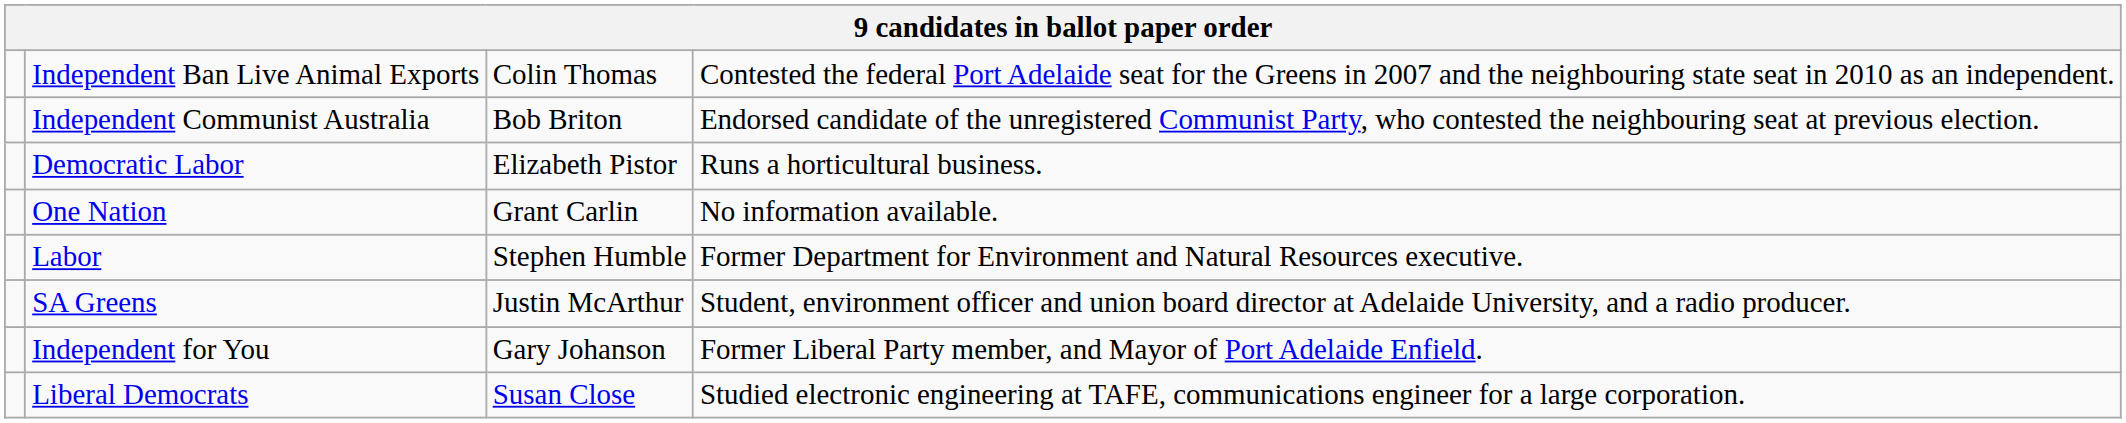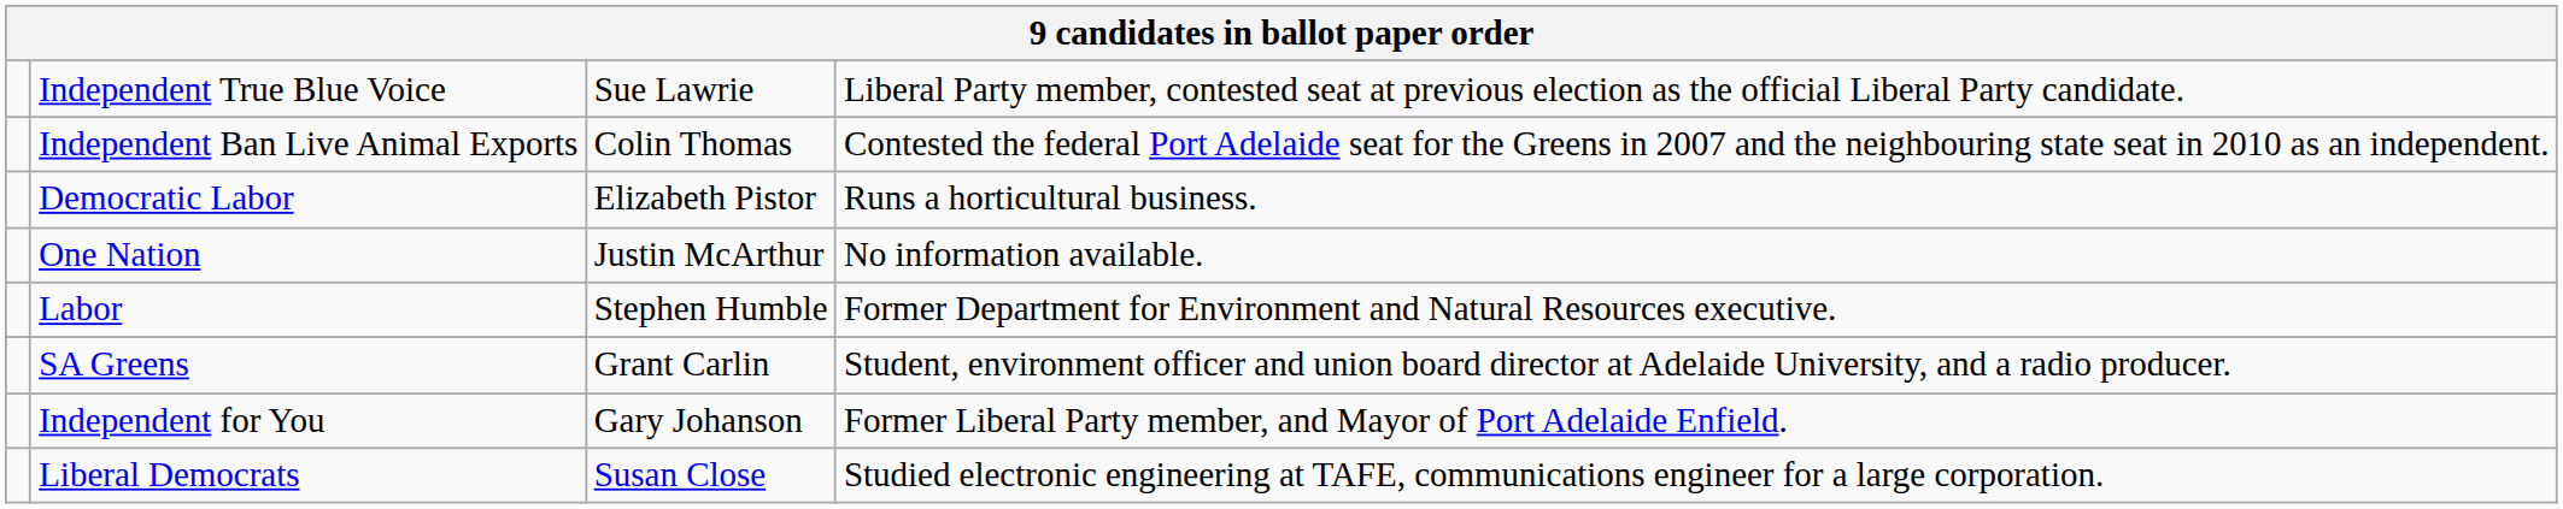 <table class="wikitable">
 <tr>
 <th colspan=4>9 candidates in ballot paper order</th>
 </tr>
 <tr>
 <td> </td>
+<td><a href='#'>Independent</a> True Blue Voice</td>
+<td>Sue Lawrie</td>
+<td>Liberal Party member, contested seat at previous election as the official Liberal Party candidate.</td>
+</tr>
+<tr>
+<td> </td>
 <td><a href='#'>Independent</a> Ban Live Animal Exports</td>
 <td>Colin Thomas</td>
 <td>Contested the federal <a href='#'>Port Adelaide</a> seat for the Greens in 2007 and the neighbouring state seat in 2010 as an independent.</td>
-</tr>
-<tr>
-<td> </td>
-<td><a href='#'>Independent</a> Communist Australia</td>
-<td>Bob Briton</td>
-<td>Endorsed candidate of the unregistered <a href='#'>Communist Party</a>, who contested the neighbouring seat at previous election.</td>
 </tr>
 <tr>
 <td> </td>
 <td><a href='#'>Democratic Labor</a></td>
 <td>Elizabeth Pistor</td>
 <td>Runs a horticultural business.</td>
 </tr>
 <tr>
 <td> </td>
 <td><a href='#'>One Nation</a></td>
-<td>Grant Carlin</td>
+<td>Justin McArthur</td>
 <td>No information available.</td>
 </tr>
 <tr>
 <td> </td>
 <td><a href='#'>Labor</a></td>
 <td>Stephen Humble</td>
 <td>Former Department for Environment and Natural Resources executive.</td>
 </tr>
 <tr>
 <td> </td>
 <td><a href='#'>SA Greens</a></td>
-<td>Justin McArthur</td>
+<td>Grant Carlin</td>
 <td>Student, environment officer and union board director at Adelaide University, and a radio producer.</td>
 </tr>
 <tr>
 <td> </td>
 <td><a href='#'>Independent</a> for You</td>
 <td>Gary Johanson</td>
 <td>Former Liberal Party member, and Mayor of <a href='#'>Port Adelaide Enfield</a>.</td>
 </tr>
 <tr>
 <td> </td>
 <td><a href='#'>Liberal Democrats</a></td>
 <td><a href='#'>Susan Close</a></td>
 <td>Studied electronic engineering at TAFE, communications engineer for a large corporation.</td>
 </tr>
 </table>
